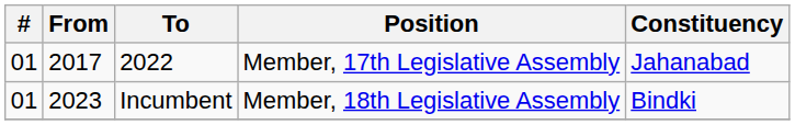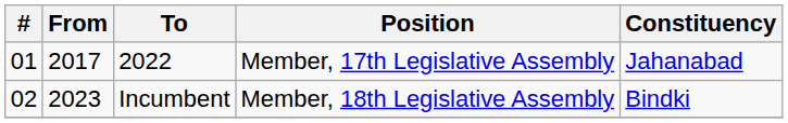 <table class="wikitable sortable">
 <tr>
 <th>#</th>
 <th>From</th>
 <th>To</th>
 <th>Position</th>
 <th>Constituency</th>
 </tr>
 <tr>
 <td>01</td>
 <td>2017</td>
 <td>2022</td>
 <td>Member, <a href='#'>17th Legislative Assembly</a></td>
 <td><a href='#'>Jahanabad</a></td>
 </tr>
 <tr>
-<td>01</td>
+<td>02</td>
 <td>2023</td>
 <td>Incumbent</td>
 <td>Member, <a href='#'>18th Legislative Assembly</a></td>
 <td><a href='#'>Bindki</a></td>
 </tr>
 <tr>
 </tr>
 </table>
